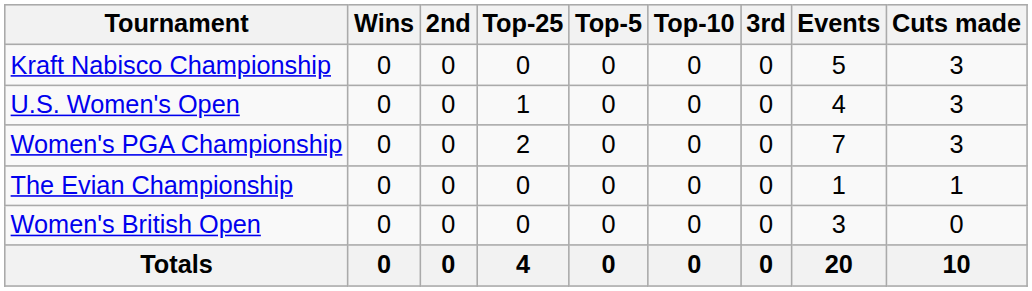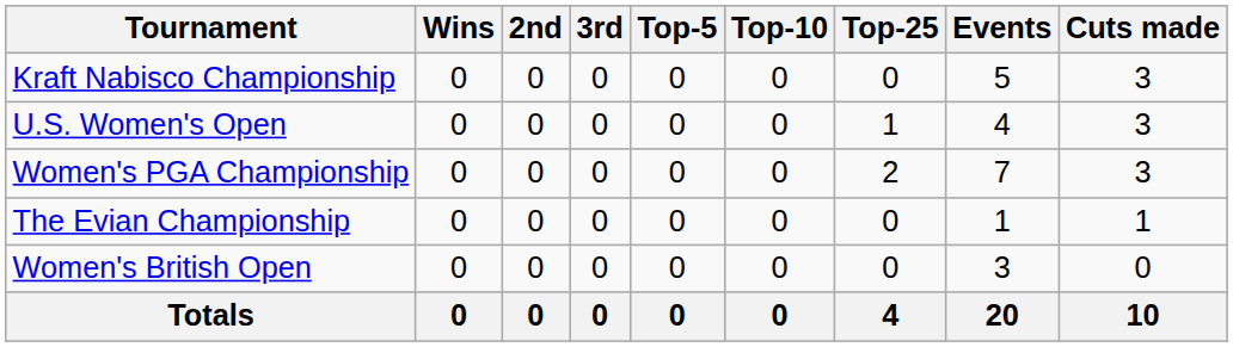 <table class=wikitable style=text-align:center>
 <tr>
 <th>Tournament</th>
 <th>Wins</th>
 <th>2nd</th>
-<th>Top-25</th>
+<th>3rd</th>
 <th>Top-5</th>
 <th>Top-10</th>
-<th>3rd</th>
+<th>Top-25</th>
 <th>Events</th>
 <th>Cuts made</th>
 </tr>
 <tr>
 <td align=left><a href='#'>Kraft Nabisco Championship</a></td>
 <td>0</td>
 <td>0</td>
 <td>0</td>
 <td>0</td>
 <td>0</td>
 <td>0</td>
 <td>5</td>
 <td>3</td>
 </tr>
 <tr>
 <td align=left><a href='#'>U.S. Women's Open</a></td>
 <td>0</td>
 <td>0</td>
-<td>1</td>
 <td>0</td>
 <td>0</td>
 <td>0</td>
+<td>1</td>
 <td>4</td>
 <td>3</td>
 </tr>
 <tr>
 <td align=left><a href='#'>Women's PGA Championship</a></td>
 <td>0</td>
 <td>0</td>
-<td>2</td>
 <td>0</td>
 <td>0</td>
 <td>0</td>
+<td>2</td>
 <td>7</td>
 <td>3</td>
 </tr>
 <tr>
 <td align=left><a href='#'>The Evian Championship</a></td>
 <td>0</td>
 <td>0</td>
 <td>0</td>
 <td>0</td>
 <td>0</td>
 <td>0</td>
 <td>1</td>
 <td>1</td>
 </tr>
 <tr>
 <td align=left><a href='#'>Women's British Open</a></td>
 <td>0</td>
 <td>0</td>
 <td>0</td>
 <td>0</td>
 <td>0</td>
 <td>0</td>
 <td>3</td>
 <td>0</td>
 </tr>
 <tr>
 <th>Totals</th>
 <th>0</th>
 <th>0</th>
-<th>4</th>
 <th>0</th>
 <th>0</th>
 <th>0</th>
+<th>4</th>
 <th>20</th>
 <th>10</th>
 </tr>
 </table>
